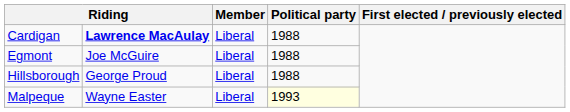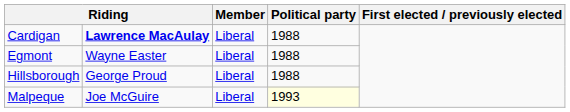 <table class="wikitable">
 <tr>
 <th colspan="2">Riding</th>
 <th>Member</th>
 <th>Political party</th>
 <th>First elected / previously elected</th>
 </tr>
 <tr>
 <td><a href='#'>Cardigan</a></td>
 <td><strong><a href='#'>Lawrence MacAulay</a></strong></td>
 <td><a href='#'>Liberal</a></td>
 <td>1988</td>
 </tr>
 <tr>
 <td><a href='#'>Egmont</a></td>
-<td><a href='#'>Joe McGuire</a> </td>
+<td><a href='#'>Wayne Easter</a> </td>
 <td><a href='#'>Liberal</a></td>
 <td>1988</td>
 </tr>
 <tr>
 <td><a href='#'>Hillsborough</a></td>
 <td><a href='#'>George Proud</a> </td>
 <td><a href='#'>Liberal</a></td>
 <td>1988</td>
 </tr>
 <tr>
 <td><a href='#'>Malpeque</a></td>
-<td><a href='#'>Wayne Easter</a> </td>
+<td><a href='#'>Joe McGuire</a> </td>
 <td><a href='#'>Liberal</a></td>
 <td style="background: lightyellow;">1993</td>
 </tr>
 </table>
